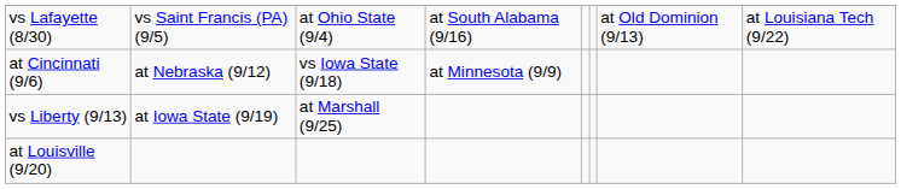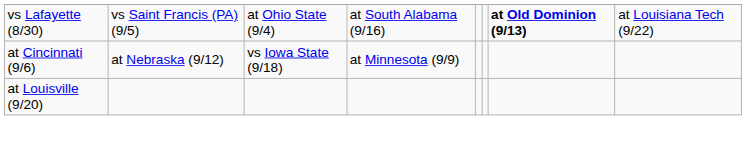 <table class="wikitable">
 <tr>
 </tr>
 <tr>
 <td>vs <a href='#'>Lafayette</a> (8/30)</td>
 <td>vs <a href='#'>Saint Francis (PA)</a> (9/5)</td>
 <td>at <a href='#'>Ohio State</a> (9/4)</td>
 <td>at <a href='#'>South Alabama</a> (9/16)</td>
 <td></td>
 <td></td>
-<td>at <a href='#'>Old Dominion</a> (9/13)</td>
+<td><strong>at <a href='#'>Old Dominion</a> (9/13)</strong></td>
 <td>at <a href='#'>Louisiana Tech</a> (9/22)</td>
 </tr>
 <tr>
 <td>at <a href='#'>Cincinnati</a> (9/6)</td>
 <td>at <a href='#'>Nebraska</a> (9/12)</td>
 <td>vs <a href='#'>Iowa State</a> (9/18)</td>
 <td>at <a href='#'>Minnesota</a> (9/9)</td>
-<td></td>
-<td></td>
-<td></td>
-<td></td>
-</tr>
-<tr>
-<td>vs <a href='#'>Liberty</a> (9/13)</td>
-<td>at <a href='#'>Iowa State</a> (9/19)</td>
-<td>at <a href='#'>Marshall</a> (9/25)</td>
-<td></td>
 <td></td>
 <td></td>
 <td></td>
 <td></td>
 </tr>
 <tr>
 <td>at <a href='#'>Louisville</a> (9/20)</td>
 <td></td>
 <td></td>
 <td></td>
 <td></td>
 <td></td>
 <td></td>
 <td></td>
 </tr>
 </table>
